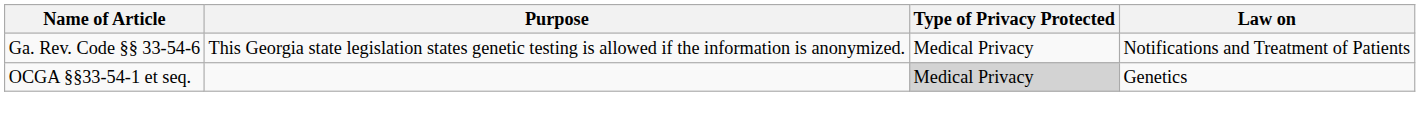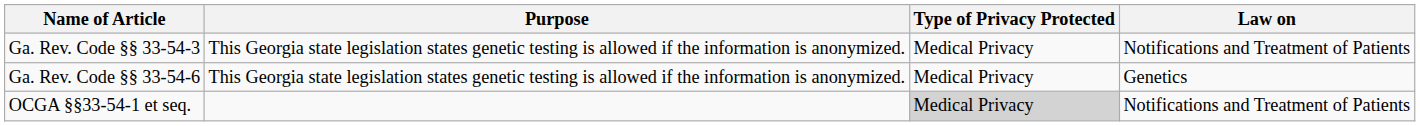 <table class="wikitable">
 <tr>
 <th>Name of Article</th>
 <th>Purpose</th>
 <th>Type of Privacy Protected</th>
 <th>Law on</th>
 </tr>
 <tr>
-<td>Ga. Rev. Code §§ 33-54-6</td>
+<td>Ga. Rev. Code §§ 33-54-3</td>
 <td>This Georgia state legislation states genetic testing is allowed if the information is anonymized.</td>
 <td>Medical Privacy</td>
 <td>Notifications and Treatment of Patients</td>
 </tr>
 <tr>
+<td>Ga. Rev. Code §§ 33-54-6</td>
+<td>This Georgia state legislation states genetic testing is allowed if the information is anonymized.</td>
+<td>Medical Privacy</td>
+<td>Genetics</td>
+</tr>
+<tr>
 <td>OCGA §§33-54-1 et seq.</td>
 <td></td>
 <td style="background: lightgrey;">Medical Privacy</td>
-<td>Genetics</td>
+<td>Notifications and Treatment of Patients</td>
 </tr>
 </table>
